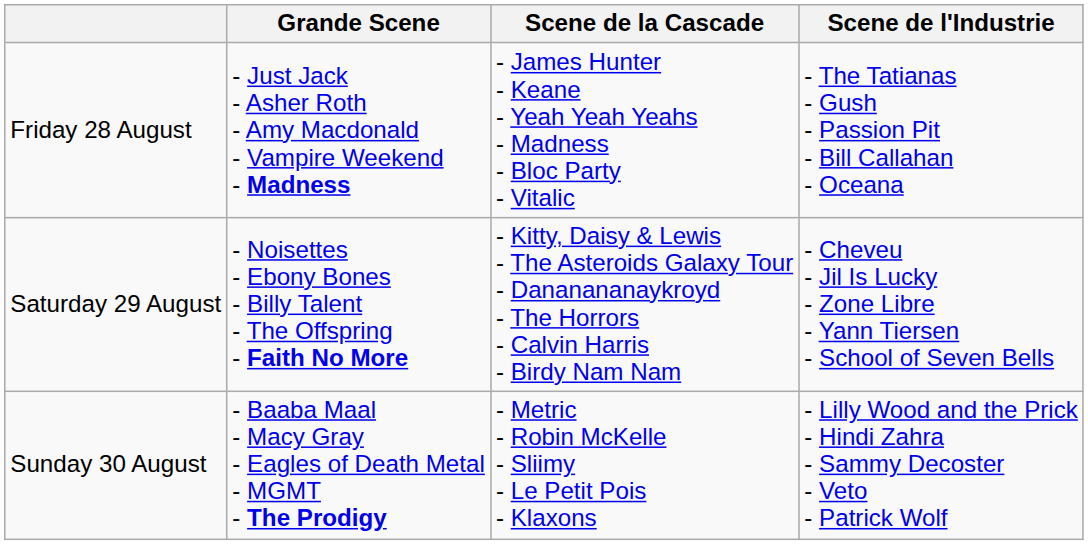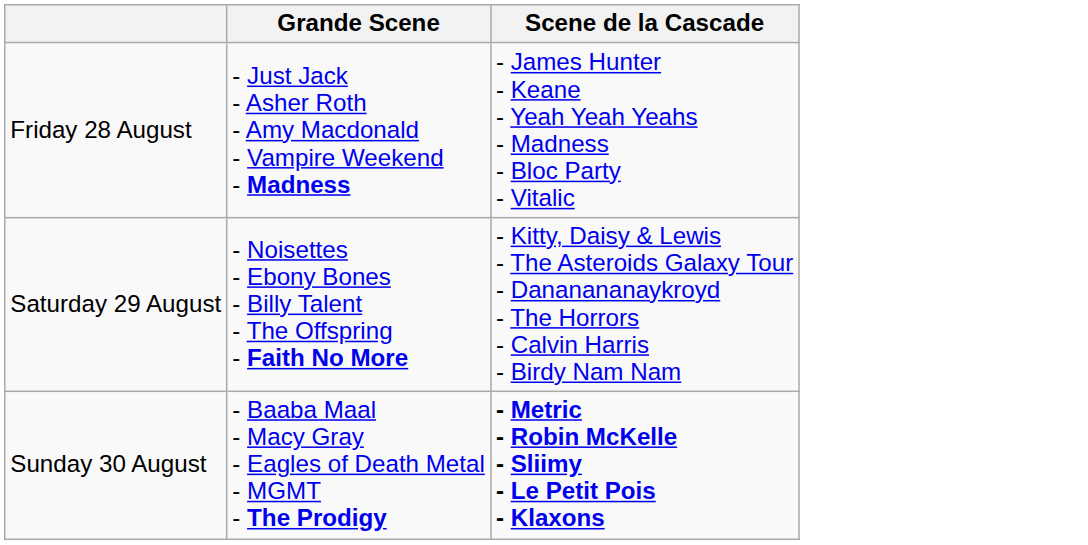 <table class="wikitable">
 <tr>
 <th></th>
 <th>Grande Scene</th>
 <th>Scene de la Cascade</th>
-<th>Scene de l'Industrie</th>
 </tr>
 <tr>
 <td>Friday 28 August</td>
 <td>- <a href='#'>Just Jack</a><br>- <a href='#'>Asher Roth</a><br>- <a href='#'>Amy Macdonald</a><br>- <a href='#'>Vampire Weekend</a><br>- <strong><a href='#'>Madness</a></strong></td>
 <td>- <a href='#'>James Hunter</a><br>- <a href='#'>Keane</a><br>- <a href='#'>Yeah Yeah Yeahs</a><br>- <a href='#'>Madness</a><br>- <a href='#'>Bloc Party</a><br>- <a href='#'>Vitalic</a></td>
-<td>- <a href='#'>The Tatianas</a><br>- <a href='#'>Gush</a><br>- <a href='#'>Passion Pit</a><br>- <a href='#'>Bill Callahan</a><br>- <a href='#'>Oceana</a></td>
 </tr>
 <tr>
 <td>Saturday 29 August</td>
 <td>- <a href='#'>Noisettes</a><br>- <a href='#'>Ebony Bones</a><br>- <a href='#'>Billy Talent</a><br>- <a href='#'>The Offspring</a><br>- <strong><a href='#'>Faith No More</a></strong></td>
 <td>- <a href='#'>Kitty, Daisy & Lewis</a><br>- <a href='#'>The Asteroids Galaxy Tour</a><br>- <a href='#'>Dananananaykroyd</a><br>- <a href='#'>The Horrors</a><br>- <a href='#'>Calvin Harris</a><br>- <a href='#'>Birdy Nam Nam</a></td>
-<td>- <a href='#'>Cheveu</a><br>- <a href='#'>Jil Is Lucky</a><br>- <a href='#'>Zone Libre</a><br>- <a href='#'>Yann Tiersen</a><br>- <a href='#'>School of Seven Bells</a></td>
 </tr>
 <tr>
 <td>Sunday 30 August</td>
 <td>- <a href='#'>Baaba Maal</a><br>- <a href='#'>Macy Gray</a><br>- <a href='#'>Eagles of Death Metal</a><br>- <a href='#'>MGMT</a><br>- <strong><a href='#'>The Prodigy</a></strong></td>
-<td>- <a href='#'>Metric</a><br>- <a href='#'>Robin McKelle</a><br>- <a href='#'>Sliimy</a><br>- <a href='#'>Le Petit Pois</a><br>- <a href='#'>Klaxons</a></td>
-<td>- <a href='#'>Lilly Wood and the Prick</a><br>- <a href='#'>Hindi Zahra</a><br>- <a href='#'>Sammy Decoster</a><br>- <a href='#'>Veto</a><br>- <a href='#'>Patrick Wolf</a></td>
+<td><strong>- <a href='#'>Metric</a><br>- <a href='#'>Robin McKelle</a><br>- <a href='#'>Sliimy</a><br>- <a href='#'>Le Petit Pois</a><br>- <a href='#'>Klaxons</a></strong></td>
 </tr>
 </table>
